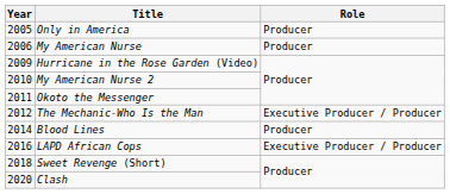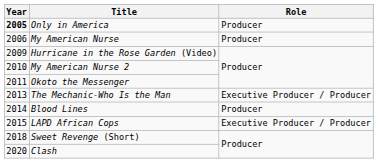 <table class="wikitable">
 <tr>
 <th>Year</th>
 <th>Title</th>
 <th>Role</th>
 </tr>
 <tr>
-<td>2005</td>
+<td><strong>2005</strong></td>
 <td><em>Only in America</em></td>
 <td>Producer</td>
 </tr>
 <tr>
 <td>2006</td>
 <td><em>My American Nurse</em></td>
 <td>Producer</td>
 </tr>
 <tr>
 <td>2009</td>
 <td><em>Hurricane in the Rose Garden</em> (Video)</td>
 <td rowspan="3">Producer</td>
 </tr>
 <tr>
 <td>2010</td>
 <td><em>My American Nurse 2</em></td>
 </tr>
 <tr>
 <td>2011</td>
 <td><em>Okoto the Messenger</em></td>
 </tr>
 <tr>
-<td>2012</td>
+<td>2013</td>
 <td><em>The Mechanic-Who Is the Man</em></td>
 <td>Executive Producer / Producer</td>
 </tr>
 <tr>
 <td>2014</td>
 <td><em>Blood Lines</em></td>
 <td>Producer</td>
 </tr>
 <tr>
-<td>2016</td>
+<td>2015</td>
 <td><em>LAPD African Cops</em></td>
 <td>Executive Producer / Producer</td>
 </tr>
 <tr>
 <td>2018</td>
 <td><em>Sweet Revenge</em> (Short)</td>
 <td rowspan="2">Producer</td>
 </tr>
 <tr>
 <td>2020</td>
 <td><em>Clash</em></td>
 </tr>
 </table>
